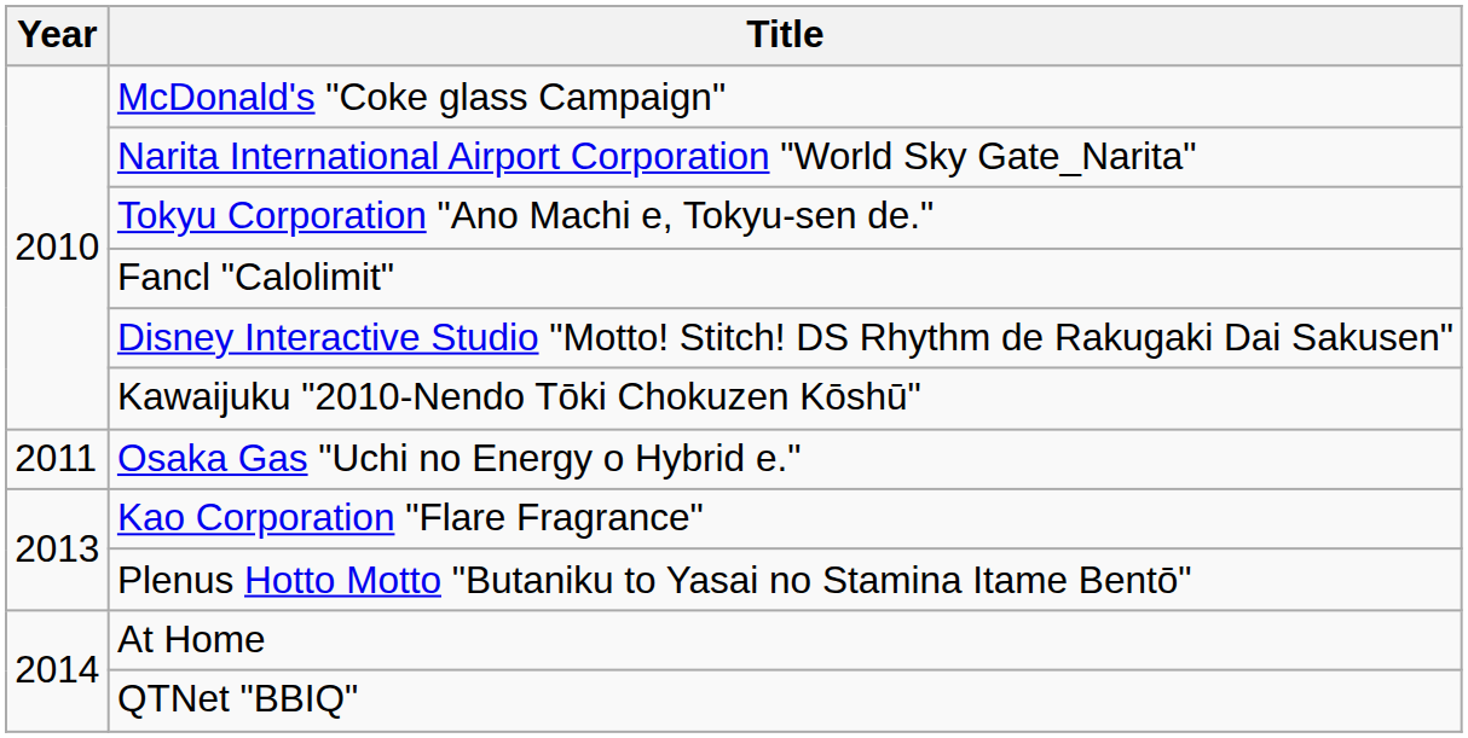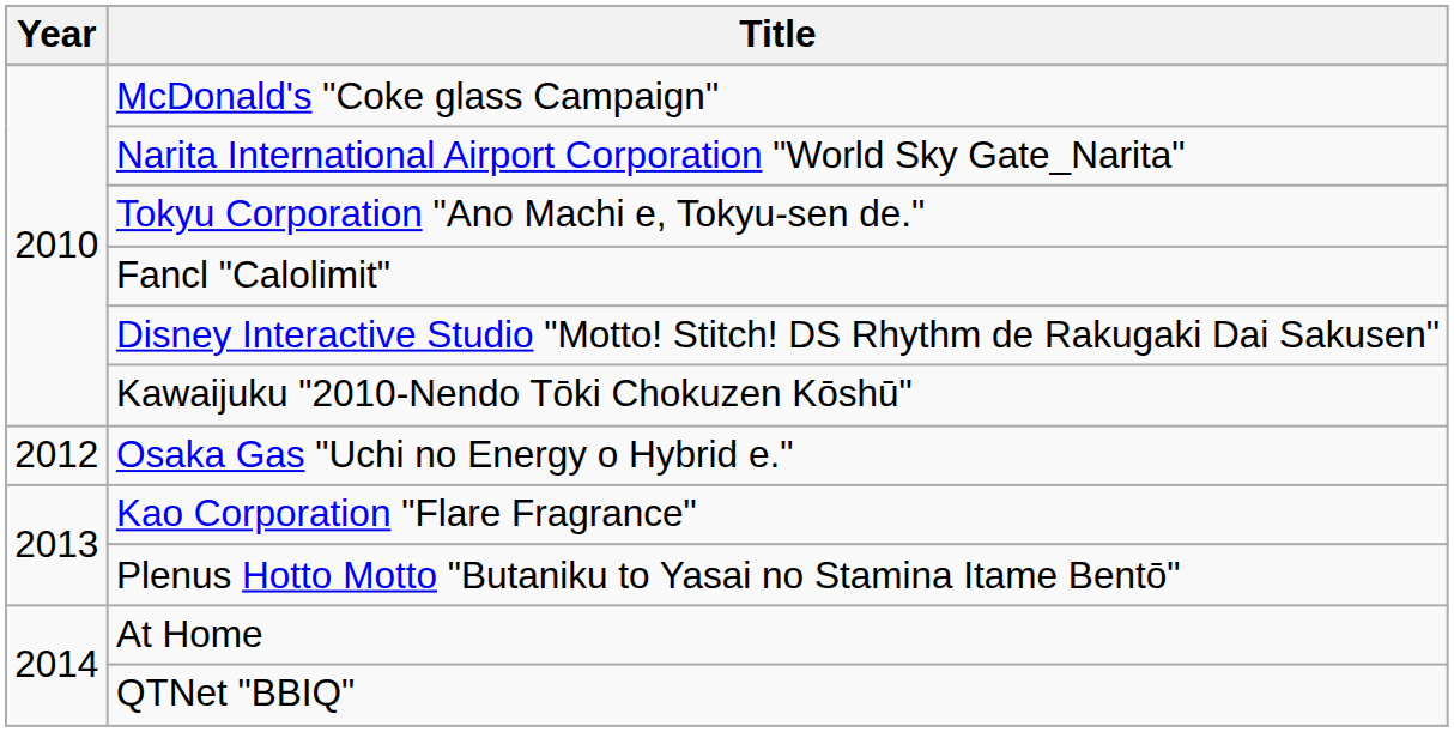 <table class="wikitable">
 <tr>
 <th>Year</th>
 <th>Title</th>
 </tr>
 <tr>
 <td rowspan="6">2010</td>
 <td><a href='#'>McDonald's</a> "Coke glass Campaign"</td>
 </tr>
 <tr>
 <td><a href='#'>Narita International Airport Corporation</a> "World Sky Gate_Narita"</td>
 </tr>
 <tr>
 <td><a href='#'>Tokyu Corporation</a> "Ano Machi e, Tokyu-sen de."</td>
 </tr>
 <tr>
 <td>Fancl "Calolimit"</td>
 </tr>
 <tr>
 <td><a href='#'>Disney Interactive Studio</a> "Motto! Stitch! DS Rhythm de Rakugaki Dai Sakusen"</td>
 </tr>
 <tr>
 <td>Kawaijuku "2010-Nendo Tōki Chokuzen Kōshū"</td>
 </tr>
 <tr>
-<td>2011</td>
+<td>2012</td>
 <td><a href='#'>Osaka Gas</a> "Uchi no Energy o Hybrid e."</td>
 </tr>
 <tr>
 <td rowspan="2">2013</td>
 <td><a href='#'>Kao Corporation</a> "Flare Fragrance"</td>
 </tr>
 <tr>
 <td>Plenus <a href='#'>Hotto Motto</a> "Butaniku to Yasai no Stamina Itame Bentō"</td>
 </tr>
 <tr>
 <td rowspan="2">2014</td>
 <td>At Home</td>
 </tr>
 <tr>
 <td>QTNet "BBIQ"</td>
 </tr>
 </table>
